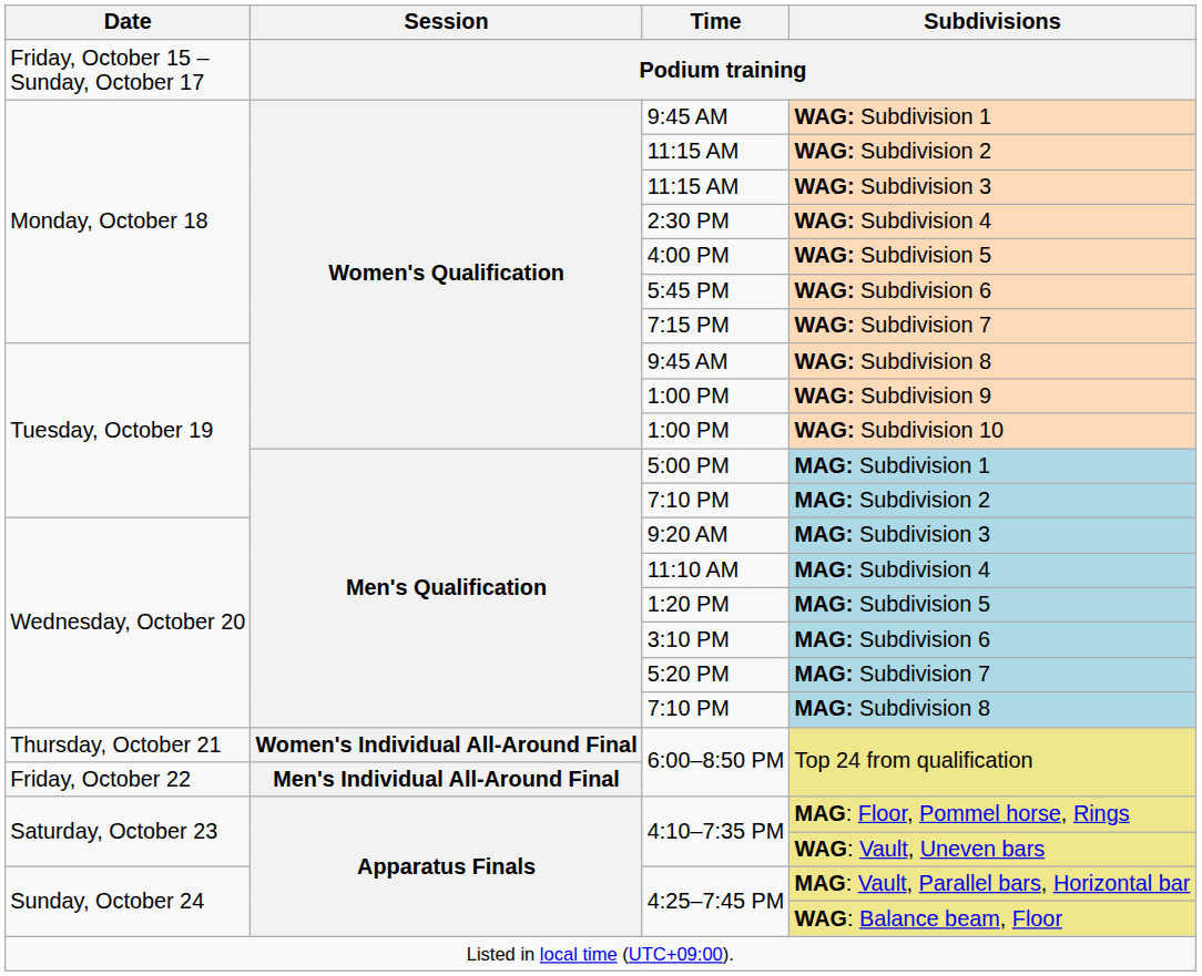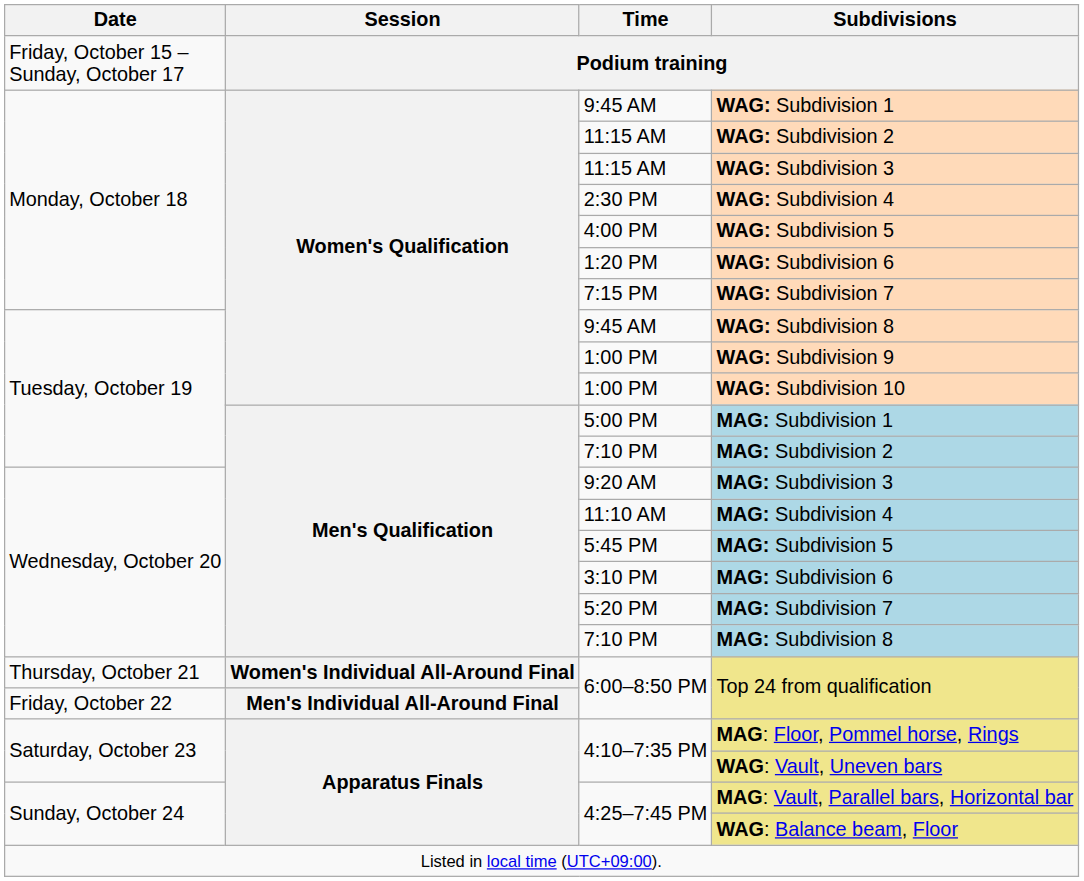 <table class="wikitable">
 <tr>
 <th>Date</th>
 <th>Session</th>
 <th>Time</th>
 <th>Subdivisions</th>
 </tr>
 <tr>
 <td>Friday, October 15 – <br> Sunday, October 17</td>
 <th colspan=3>Podium training</th>
 </tr>
 <tr>
 <td rowspan=7>Monday, October 18</td>
 <th rowspan=10>Women's Qualification</th>
 <td>9:45 AM</td>
 <td bgcolor="#ffdab9"><strong>WAG:</strong> Subdivision 1<br></td>
 </tr>
 <tr>
 <td>11:15 AM</td>
 <td bgcolor="#ffdab9"><strong>WAG:</strong> Subdivision 2<br></td>
 </tr>
 <tr>
 <td>11:15 AM</td>
 <td bgcolor="#ffdab9"><strong>WAG:</strong> Subdivision 3<br></td>
 </tr>
 <tr>
 <td>2:30 PM</td>
 <td bgcolor="#ffdab9"><strong>WAG:</strong> Subdivision 4<br></td>
 </tr>
 <tr>
 <td>4:00 PM</td>
 <td bgcolor="#ffdab9"><strong>WAG:</strong> Subdivision 5<br></td>
 </tr>
 <tr>
-<td>5:45 PM</td>
+<td>1:20 PM</td>
 <td bgcolor="#ffdab9"><strong>WAG:</strong> Subdivision 6<br></td>
 </tr>
 <tr>
 <td>7:15 PM</td>
 <td bgcolor="#ffdab9"><strong>WAG:</strong> Subdivision 7<br></td>
 </tr>
 <tr>
 <td rowspan=5>Tuesday, October 19</td>
 <td>9:45 AM</td>
 <td bgcolor="#ffdab9"><strong>WAG:</strong> Subdivision 8<br></td>
 </tr>
 <tr>
 <td>1:00 PM</td>
 <td bgcolor="#ffdab9"><strong>WAG:</strong> Subdivision 9<br></td>
 </tr>
 <tr>
 <td>1:00 PM</td>
 <td bgcolor="#ffdab9"><strong>WAG:</strong> Subdivision 10<br></td>
 </tr>
 <tr>
 <th rowspan=8>Men's Qualification</th>
 <td>5:00 PM</td>
 <td bgcolor="#add8e6"><strong>MAG:</strong> Subdivision 1<br></td>
 </tr>
 <tr>
 <td>7:10 PM</td>
 <td bgcolor="#add8e6"><strong>MAG:</strong> Subdivision 2<br></td>
 </tr>
 <tr>
 <td rowspan=6>Wednesday, October 20</td>
 <td>9:20 AM</td>
 <td bgcolor="#add8e6"><strong>MAG:</strong> Subdivision 3<br></td>
 </tr>
 <tr>
 <td>11:10 AM</td>
 <td bgcolor="#add8e6"><strong>MAG:</strong> Subdivision 4<br></td>
 </tr>
 <tr>
-<td>1:20 PM</td>
+<td>5:45 PM</td>
 <td bgcolor="#add8e6"><strong>MAG:</strong> Subdivision 5<br></td>
 </tr>
 <tr>
 <td>3:10 PM</td>
 <td bgcolor="#add8e6"><strong>MAG:</strong> Subdivision 6<br></td>
 </tr>
 <tr>
 <td>5:20 PM</td>
 <td bgcolor="#add8e6"><strong>MAG:</strong> Subdivision 7<br></td>
 </tr>
 <tr>
 <td>7:10 PM</td>
 <td bgcolor="#add8e6"><strong>MAG:</strong> Subdivision 8<br></td>
 </tr>
 <tr>
 <td>Thursday, October 21</td>
 <th bgcolor="#f0e68c">Women's Individual All-Around Final</th>
 <td rowspan=2>6:00–8:50 PM</td>
 <td rowspan=2 bgcolor="#f0e68c">Top 24 from qualification</td>
 </tr>
 <tr>
 <td>Friday, October 22</td>
 <th bgcolor="#f0e68c">Men's Individual All-Around Final</th>
 </tr>
 <tr>
 <td rowspan=2>Saturday, October 23</td>
 <th rowspan=4 bgcolor="#f0e68c">Apparatus Finals</th>
 <td rowspan=2>4:10–7:35 PM</td>
 <td bgcolor="#f0e68c"><strong>MAG</strong>: <a href='#'>Floor</a>, <a href='#'>Pommel horse</a>, <a href='#'>Rings</a></td>
 </tr>
 <tr>
 <td bgcolor="#f0e68c"><strong>WAG</strong>: <a href='#'>Vault</a>, <a href='#'>Uneven bars</a></td>
 </tr>
 <tr>
 <td rowspan=2>Sunday, October 24</td>
 <td rowspan=2>4:25–7:45 PM</td>
 <td bgcolor="#f0e68c"><strong>MAG</strong>: <a href='#'>Vault</a>, <a href='#'>Parallel bars</a>, <a href='#'>Horizontal bar</a></td>
 </tr>
 <tr>
 <td bgcolor="#f0e68c"><strong>WAG</strong>: <a href='#'>Balance beam</a>, <a href='#'>Floor</a></td>
 </tr>
 <tr>
 <td colspan=4 align=center><small> Listed in <a href='#'>local time</a> (<a href='#'>UTC+09:00</a>). </small></td>
 </tr>
 </table>
